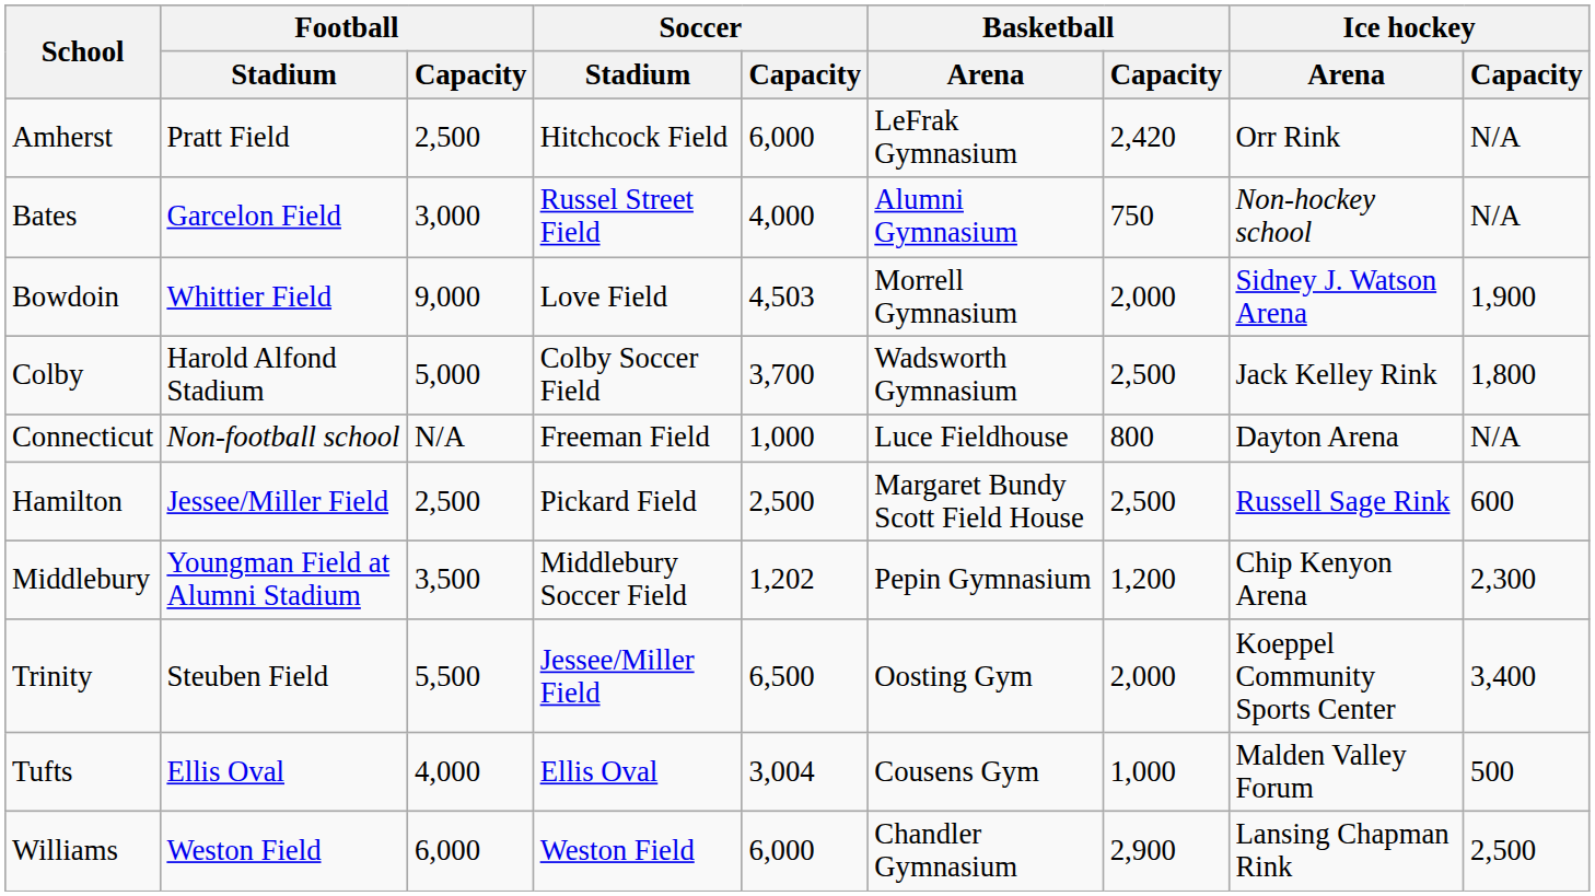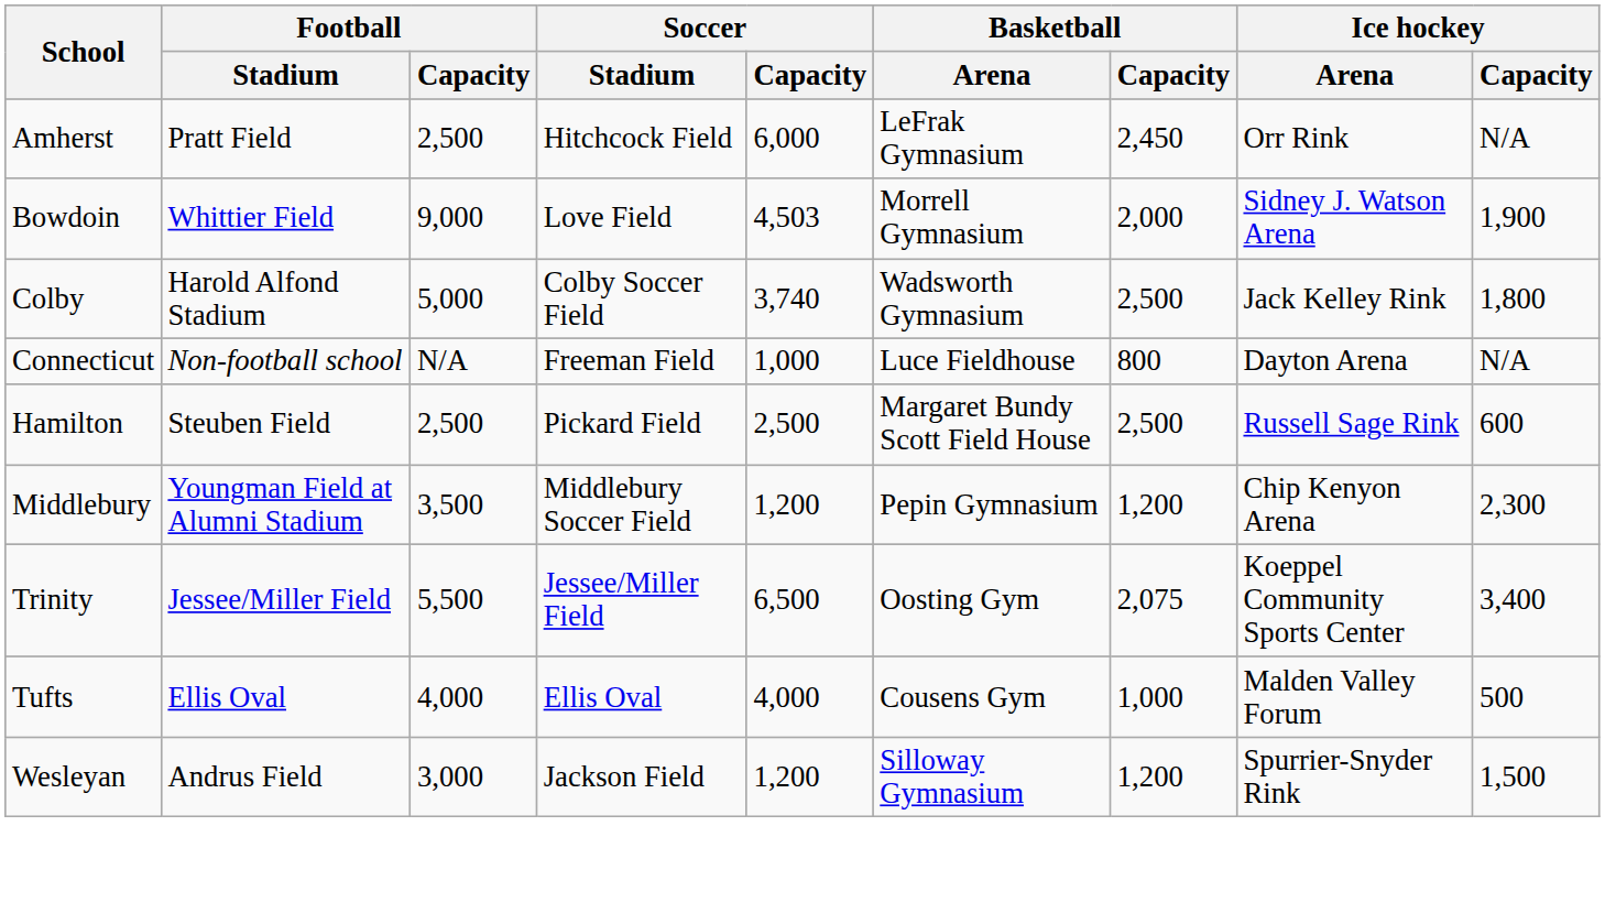 <table class="sortable wikitable">
 <tr>
 <th rowspan="2">School</th>
 <th colspan="2">Football</th>
 <th colspan="2">Soccer</th>
 <th colspan="2">Basketball</th>
 <th colspan="2">Ice hockey</th>
 </tr>
 <tr>
 <th>Stadium</th>
 <th>Capacity</th>
 <th>Stadium</th>
 <th>Capacity</th>
 <th>Arena</th>
 <th>Capacity</th>
 <th>Arena</th>
 <th>Capacity</th>
 </tr>
 <tr>
 <td>Amherst</td>
 <td>Pratt Field</td>
 <td>2,500</td>
 <td>Hitchcock Field</td>
 <td>6,000</td>
 <td>LeFrak Gymnasium</td>
-<td>2,420</td>
+<td>2,450</td>
 <td>Orr Rink</td>
-<td>N/A</td>
-</tr>
-<tr>
-<td>Bates</td>
-<td><a href='#'>Garcelon Field</a></td>
-<td>3,000</td>
-<td><a href='#'>Russel Street Field</a></td>
-<td>4,000</td>
-<td><a href='#'>Alumni Gymnasium</a></td>
-<td>750</td>
-<td><em>Non-hockey school</em></td>
 <td>N/A</td>
 </tr>
 <tr>
 <td>Bowdoin</td>
 <td><a href='#'>Whittier Field</a></td>
 <td>9,000</td>
 <td>Love Field</td>
 <td>4,503</td>
 <td>Morrell Gymnasium</td>
 <td>2,000</td>
 <td><a href='#'>Sidney J. Watson Arena</a></td>
 <td>1,900</td>
 </tr>
 <tr>
 <td>Colby</td>
 <td>Harold Alfond Stadium</td>
 <td>5,000</td>
 <td>Colby Soccer Field</td>
-<td>3,700</td>
+<td>3,740</td>
 <td>Wadsworth Gymnasium</td>
 <td>2,500</td>
 <td>Jack Kelley Rink</td>
 <td>1,800</td>
 </tr>
 <tr>
 <td>Connecticut</td>
 <td><em>Non-football school</em></td>
 <td>N/A</td>
 <td>Freeman Field</td>
 <td>1,000</td>
 <td>Luce Fieldhouse</td>
 <td>800</td>
 <td>Dayton Arena</td>
 <td>N/A</td>
 </tr>
 <tr>
 <td>Hamilton</td>
-<td><a href='#'>Jessee/Miller Field</a></td>
+<td>Steuben Field</td>
 <td>2,500</td>
 <td>Pickard Field</td>
 <td>2,500</td>
 <td>Margaret Bundy Scott Field House</td>
 <td>2,500</td>
 <td><a href='#'>Russell Sage Rink</a></td>
 <td>600</td>
 </tr>
 <tr>
 <td>Middlebury</td>
 <td><a href='#'>Youngman Field at Alumni Stadium</a></td>
 <td>3,500</td>
 <td>Middlebury Soccer Field</td>
-<td>1,202</td>
+<td>1,200</td>
 <td>Pepin Gymnasium</td>
 <td>1,200</td>
 <td>Chip Kenyon Arena</td>
 <td>2,300</td>
 </tr>
 <tr>
 <td>Trinity</td>
-<td>Steuben Field</td>
+<td><a href='#'>Jessee/Miller Field</a></td>
 <td>5,500</td>
 <td><a href='#'>Jessee/Miller Field</a></td>
 <td>6,500</td>
 <td>Oosting Gym</td>
-<td>2,000</td>
+<td>2,075</td>
 <td>Koeppel Community Sports Center</td>
 <td>3,400</td>
 </tr>
 <tr>
 <td>Tufts</td>
 <td><a href='#'>Ellis Oval</a></td>
 <td>4,000</td>
 <td><a href='#'>Ellis Oval</a></td>
-<td>3,004</td>
+<td>4,000</td>
 <td>Cousens Gym</td>
 <td>1,000</td>
 <td>Malden Valley Forum</td>
 <td>500</td>
 </tr>
 <tr>
-<td>Williams</td>
-<td><a href='#'>Weston Field</a></td>
-<td>6,000</td>
-<td><a href='#'>Weston Field</a></td>
-<td>6,000</td>
-<td>Chandler Gymnasium</td>
-<td>2,900</td>
-<td>Lansing Chapman Rink</td>
-<td>2,500</td>
+<td>Wesleyan</td>
+<td>Andrus Field</td>
+<td>3,000</td>
+<td>Jackson Field</td>
+<td>1,200</td>
+<td><a href='#'>Silloway Gymnasium</a></td>
+<td>1,200</td>
+<td>Spurrier-Snyder Rink</td>
+<td>1,500</td>
 </tr>
 </table>
